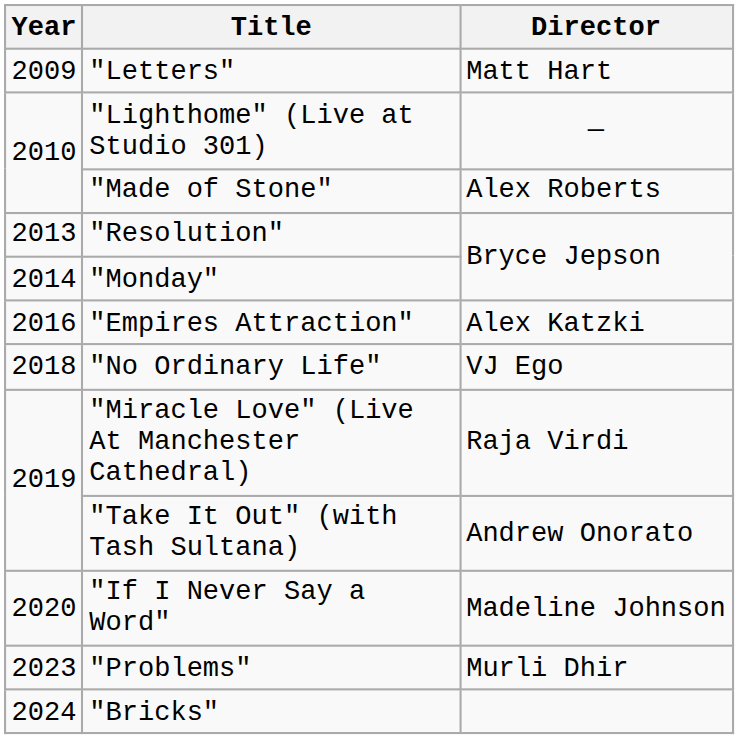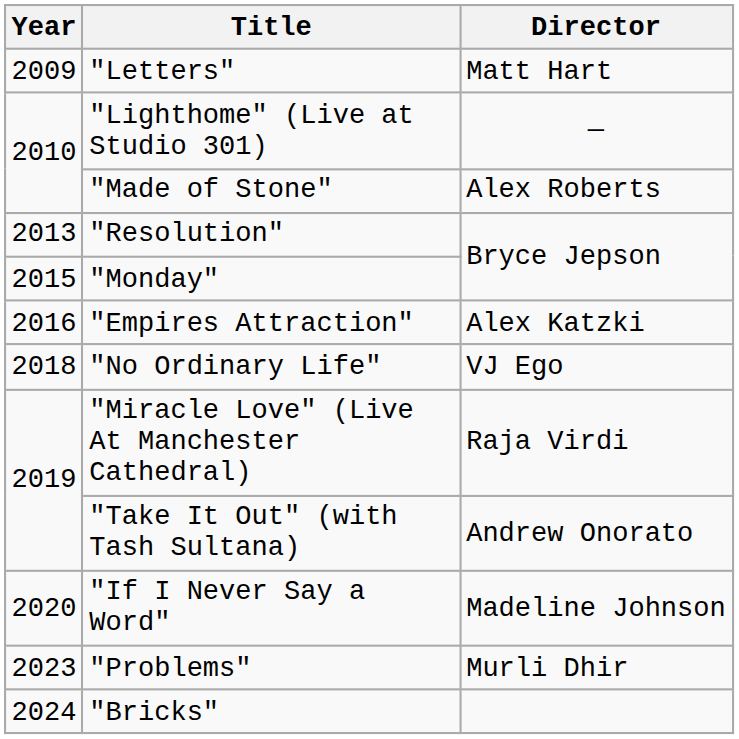 <table class="wikitable">
 <tr>
 <th>Year</th>
 <th style="width:175px;">Title</th>
 <th>Director</th>
 </tr>
 <tr>
 <td>2009</td>
 <td>"Letters"</td>
 <td>Matt Hart</td>
 </tr>
 <tr>
 <td rowspan="2">2010</td>
 <td>"Lighthome" (Live at Studio 301)</td>
 <td style="text-align:center;">—</td>
 </tr>
 <tr>
 <td>"Made of Stone"</td>
 <td>Alex Roberts</td>
 </tr>
 <tr>
 <td>2013</td>
 <td>"Resolution"</td>
 <td rowspan="2">Bryce Jepson</td>
 </tr>
 <tr>
-<td>2014</td>
+<td>2015</td>
 <td>"Monday"</td>
 </tr>
 <tr>
 <td>2016</td>
 <td>"Empires Attraction"</td>
 <td>Alex Katzki</td>
 </tr>
 <tr>
 <td>2018</td>
 <td>"No Ordinary Life"</td>
 <td>VJ Ego</td>
 </tr>
 <tr>
 <td rowspan="2">2019</td>
 <td>"Miracle Love" (Live At Manchester Cathedral)</td>
 <td>Raja Virdi</td>
 </tr>
 <tr>
 <td>"Take It Out" (with Tash Sultana)</td>
 <td>Andrew Onorato</td>
 </tr>
 <tr>
 <td>2020</td>
 <td>"If I Never Say a Word"</td>
 <td>Madeline Johnson</td>
 </tr>
 <tr>
 <td>2023</td>
 <td>"Problems"</td>
 <td>Murli Dhir</td>
 </tr>
 <tr>
 <td>2024</td>
 <td>"Bricks"</td>
 <td></td>
 </tr>
 </table>
